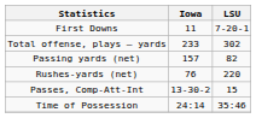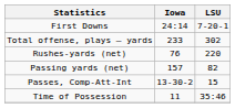 <table class="wikitable" style="text-align: center;">
 <tr>
 <th>Statistics</th>
 <th>Iowa</th>
 <th>LSU</th>
 </tr>
 <tr>
 <td>First Downs</td>
-<td>11</td>
+<td>24:14</td>
 <td>7-20-1</td>
 </tr>
 <tr>
 <td>Total offense, plays – yards</td>
 <td>233</td>
 <td>302</td>
 </tr>
 <tr>
+<td>Rushes-yards (net)</td>
+<td>76</td>
+<td>220</td>
+</tr>
+<tr>
 <td>Passing yards (net)</td>
 <td>157</td>
 <td>82</td>
-</tr>
-<tr>
-<td>Rushes-yards (net)</td>
-<td>76</td>
-<td>220</td>
 </tr>
 <tr>
 <td>Passes, Comp-Att-Int</td>
 <td>13-30-2</td>
 <td>15</td>
 </tr>
 <tr>
 <td>Time of Possession</td>
-<td>24:14</td>
+<td>11</td>
 <td>35:46</td>
 </tr>
 <tr>
 </tr>
 </table>
